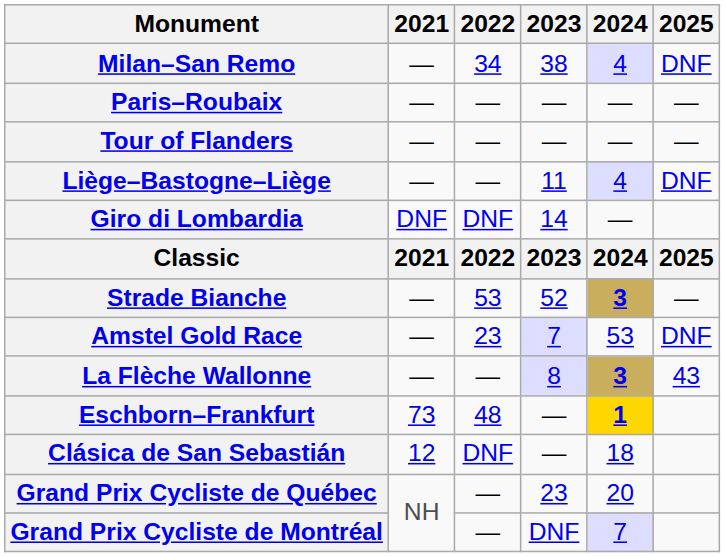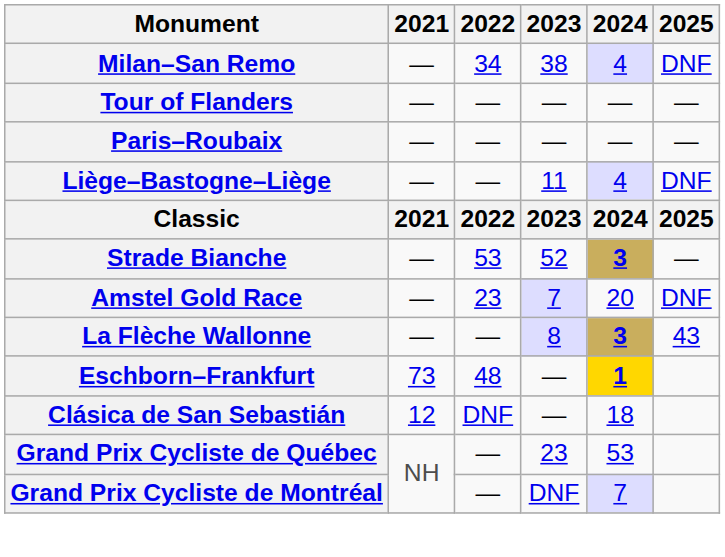 <table class="wikitable plainrowheaders">
 <tr>
 <th>Monument</th>
 <th scope="col">2021</th>
 <th scope="col">2022</th>
 <th scope="col">2023</th>
 <th scope="col">2024</th>
 <th scope="col">2025</th>
 </tr>
 <tr style="text-align:center;">
 <th scope="row"><a href='#'>Milan–San Remo</a></th>
 <td>—</td>
 <td><a href='#'>34</a></td>
 <td><a href='#'>38</a></td>
 <td style="background:#ddf;"><a href='#'>4</a></td>
 <td><a href='#'>DNF</a></td>
 </tr>
 <tr style="text-align:center;">
-<th scope="row"><a href='#'>Paris–Roubaix</a></th>
+<th scope="row"><a href='#'>Tour of Flanders</a></th>
 <td>—</td>
 <td>—</td>
 <td>—</td>
 <td>—</td>
 <td>—</td>
 </tr>
 <tr style="text-align:center;">
-<th scope="row"><a href='#'>Tour of Flanders</a></th>
+<th scope="row"><a href='#'>Paris–Roubaix</a></th>
 <td>—</td>
 <td>—</td>
 <td>—</td>
 <td>—</td>
 <td>—</td>
 </tr>
 <tr style="text-align:center;">
 <th scope="row"><a href='#'>Liège–Bastogne–Liège</a></th>
 <td>—</td>
 <td>—</td>
 <td><a href='#'>11</a></td>
 <td style="background:#ddf;"><a href='#'>4</a></td>
 <td><a href='#'>DNF</a></td>
-</tr>
-<tr style="text-align:center;">
-<th scope="row"><a href='#'>Giro di Lombardia</a></th>
-<td><a href='#'>DNF</a></td>
-<td><a href='#'>DNF</a></td>
-<td><a href='#'>14</a></td>
-<td>—</td>
-<td></td>
 </tr>
 <tr>
 <th>Classic</th>
 <th scope="col">2021</th>
 <th scope="col">2022</th>
 <th scope="col">2023</th>
 <th scope="col">2024</th>
 <th scope="col">2025</th>
 </tr>
 <tr style="text-align:center;">
 <th scope="row"><a href='#'>Strade Bianche</a></th>
 <td>—</td>
 <td><a href='#'>53</a></td>
 <td><a href='#'>52</a></td>
 <td style="background:#C9AE5D;"><a href='#'><strong>3</strong></a></td>
 <td>—</td>
 </tr>
 <tr style="text-align:center;">
 <th scope="row"><a href='#'>Amstel Gold Race</a></th>
 <td>—</td>
 <td><a href='#'>23</a></td>
 <td style="background:#ddf;"><a href='#'>7</a></td>
-<td><a href='#'>53</a></td>
+<td><a href='#'>20</a></td>
 <td><a href='#'>DNF</a></td>
 </tr>
 <tr style="text-align:center;">
 <th scope="row"><a href='#'>La Flèche Wallonne</a></th>
 <td>—</td>
 <td>—</td>
 <td style="background:#ddf;"><a href='#'>8</a></td>
 <td style="background:#C9AE5D;"><a href='#'><strong>3</strong></a></td>
 <td><a href='#'>43</a></td>
 </tr>
 <tr style="text-align:center;">
 <th scope="row"><a href='#'>Eschborn–Frankfurt</a></th>
 <td><a href='#'>73</a></td>
 <td><a href='#'>48</a></td>
 <td>—</td>
 <td style="background:gold;"><a href='#'><strong>1</strong></a></td>
 <td></td>
 </tr>
 <tr style="text-align:center;">
 <th scope="row"><a href='#'>Clásica de San Sebastián</a></th>
 <td><a href='#'>12</a></td>
 <td><a href='#'>DNF</a></td>
 <td>—</td>
 <td><a href='#'>18</a></td>
 <td></td>
 </tr>
 <tr style="text-align:center;">
 <th scope="row"><a href='#'>Grand Prix Cycliste de Québec</a></th>
 <td style="color:#4d4d4d;" rowspan=2>NH</td>
 <td>—</td>
 <td><a href='#'>23</a></td>
-<td><a href='#'>20</a></td>
+<td><a href='#'>53</a></td>
 <td></td>
 </tr>
 <tr style="text-align:center;">
 <th scope="row"><a href='#'>Grand Prix Cycliste de Montréal</a></th>
 <td>—</td>
 <td><a href='#'>DNF</a></td>
 <td style="background:#ddf;"><a href='#'>7</a></td>
 <td></td>
 </tr>
 </table>
